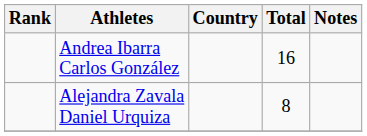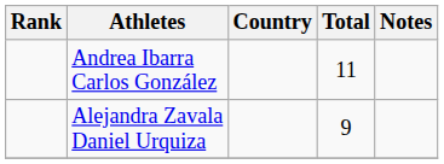 <table class="wikitable sortable" style="text-align:center">
 <tr>
 <th>Rank</th>
 <th>Athletes</th>
 <th>Country</th>
 <th>Total</th>
 <th>Notes</th>
 </tr>
 <tr>
 <td></td>
 <td align=left><a href='#'>Andrea Ibarra</a><br><a href='#'>Carlos González</a></td>
 <td align=left></td>
-<td>16</td>
+<td>11</td>
 <td></td>
 </tr>
 <tr>
 <td></td>
 <td align=left><a href='#'>Alejandra Zavala</a><br><a href='#'>Daniel Urquiza</a></td>
 <td align=left></td>
-<td>8</td>
+<td>9</td>
 <td></td>
 </tr>
 <tr>
 </tr>
 </table>
